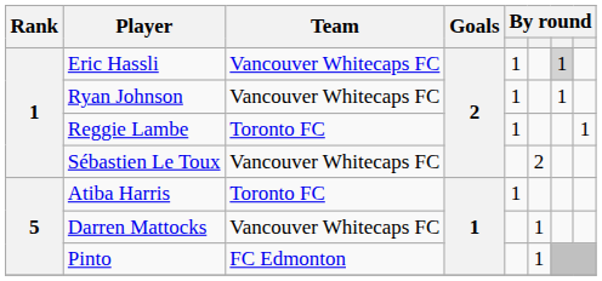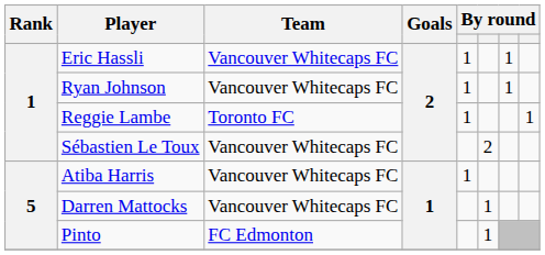 <table class="wikitable" style="text-align:center">
 <tr>
 <th rowspan="2">Rank</th>
 <th rowspan="2">Player</th>
 <th rowspan="2">Team</th>
 <th rowspan="2">Goals</th>
 <th colspan="4">By round</th>
 </tr>
 <tr>
 <th></th>
 <th></th>
 <th></th>
 <th></th>
 </tr>
 <tr>
 <th rowspan="4">1</th>
 <td align="left"> <a href='#'>Eric Hassli</a></td>
 <td align="left"><a href='#'>Vancouver Whitecaps FC</a></td>
 <th rowspan="4">2</th>
 <td>1</td>
 <td></td>
-<td style="background: lightgrey;">1</td>
+<td>1</td>
 <td></td>
 </tr>
 <tr>
 <td align="left"> <a href='#'>Ryan Johnson</a></td>
 <td align="left">Vancouver Whitecaps FC</td>
 <td>1</td>
 <td></td>
 <td>1</td>
 <td></td>
 </tr>
 <tr>
 <td align="left"> <a href='#'>Reggie Lambe</a></td>
 <td align="left"><a href='#'>Toronto FC</a></td>
 <td>1</td>
 <td></td>
 <td></td>
 <td>1</td>
 </tr>
 <tr>
 <td align="left"> <a href='#'>Sébastien Le Toux</a></td>
 <td align="left">Vancouver Whitecaps FC</td>
 <td></td>
 <td>2</td>
 <td></td>
 <td></td>
 </tr>
 <tr>
 <th rowspan="3">5</th>
 <td align="left"> <a href='#'>Atiba Harris</a></td>
-<td align="left"><a href='#'>Toronto FC</a></td>
+<td align="left">Vancouver Whitecaps FC</td>
 <th rowspan="3">1</th>
 <td>1</td>
 <td></td>
 <td></td>
 <td></td>
 </tr>
 <tr>
 <td align="left"> <a href='#'>Darren Mattocks</a></td>
 <td align="left">Vancouver Whitecaps FC</td>
 <td></td>
 <td>1</td>
 <td></td>
 <td></td>
 </tr>
 <tr>
 <td align="left"> <a href='#'>Pinto</a></td>
 <td align="left"><a href='#'>FC Edmonton</a></td>
 <td></td>
 <td>1</td>
 <td bgcolor=silver colspan=2></td>
 </tr>
 <tr>
 </tr>
 </table>
